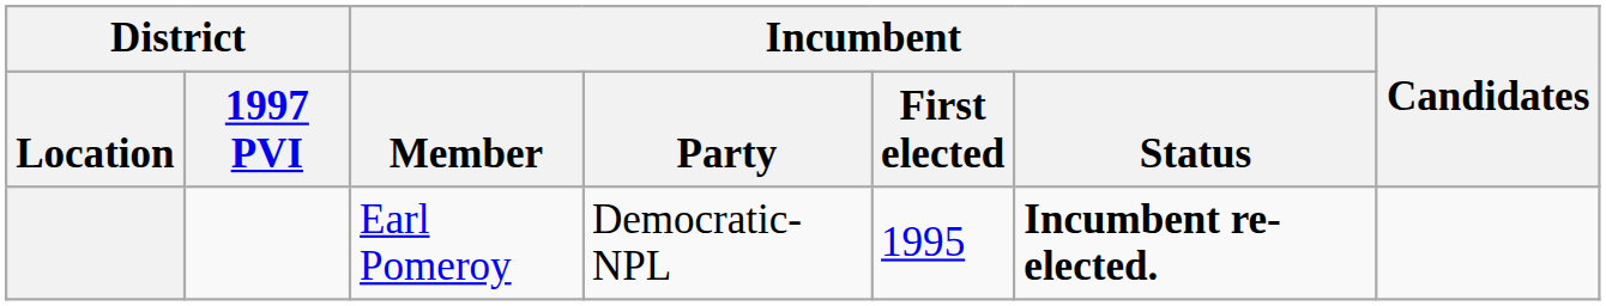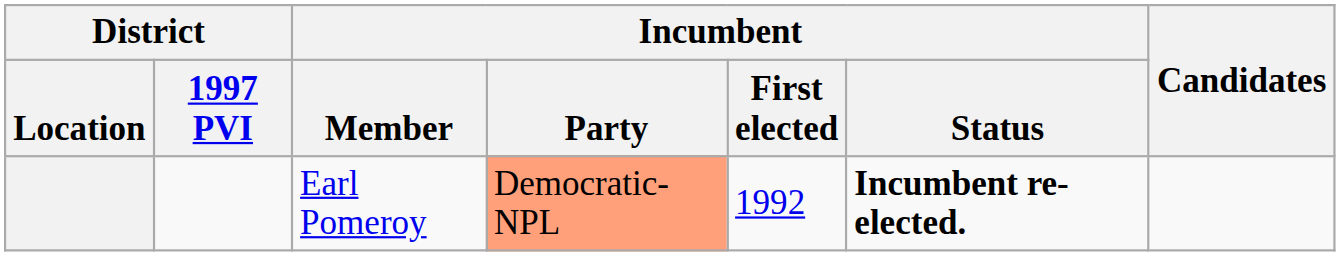 <table class="wikitable sortable">
 <tr>
 <th colspan=2>District</th>
 <th colspan=4>Incumbent</th>
 <th rowspan=2 class="unsortable">Candidates</th>
 </tr>
 <tr valign=bottom>
 <th>Location</th>
 <th><a href='#'>1997 PVI</a></th>
 <th>Member</th>
 <th>Party</th>
 <th>First<br>elected</th>
 <th>Status</th>
 </tr>
 <tr>
 <th></th>
 <td></td>
 <td><a href='#'>Earl Pomeroy</a></td>
-<td>Democratic-NPL</td>
-<td><a href='#'>1995</a></td>
+<td style="background: lightsalmon;">Democratic-NPL</td>
+<td><a href='#'>1992</a></td>
 <td><strong>Incumbent re-elected.</strong></td>
 <td nowrap></td>
 </tr>
 </table>
